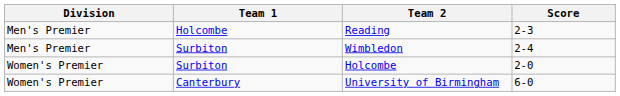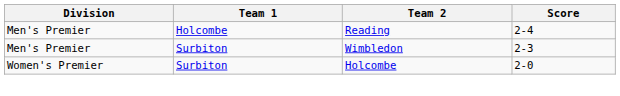 <table class="wikitable" style="font-size: 100%">
 <tr>
 <th width=200>Division</th>
 <th width=200>Team 1</th>
 <th width=200>Team 2</th>
 <th width=120>Score</th>
 </tr>
 <tr>
 <td>Men's Premier</td>
 <td><a href='#'>Holcombe</a></td>
 <td><a href='#'>Reading</a></td>
-<td>2-3</td>
+<td>2-4</td>
 </tr>
 <tr>
 <td>Men's Premier</td>
 <td><a href='#'>Surbiton</a></td>
 <td><a href='#'>Wimbledon</a></td>
-<td>2-4</td>
+<td>2-3</td>
 </tr>
 <tr>
 <td>Women's Premier</td>
 <td><a href='#'>Surbiton</a></td>
 <td><a href='#'>Holcombe</a></td>
 <td>2-0</td>
 </tr>
-<tr>
-<td>Women's Premier</td>
-<td><a href='#'>Canterbury</a></td>
-<td><a href='#'>University of Birmingham</a></td>
-<td>6-0</td>
-</tr>
 </table>
